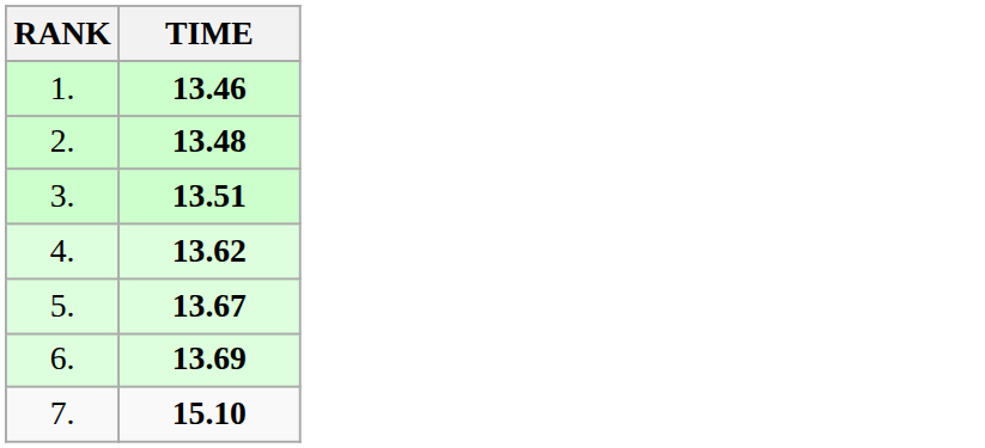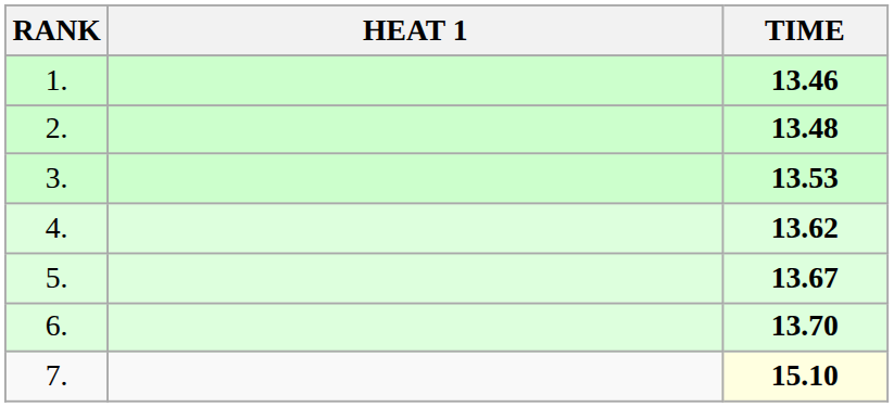 <table class="wikitable" style="border-collapse: collapse; font-size: 90%;">
 <tr>
 <th>RANK</th>
+<th style="width: 20em">HEAT 1</th>
 <th style="width: 5em">TIME</th>
 </tr>
 <tr style="background:#ccffcc;">
 <td align="center">1.</td>
+<td></td>
 <td align="center"><strong>13.46</strong></td>
 </tr>
 <tr style="background:#ccffcc;">
 <td align="center">2.</td>
+<td></td>
 <td align="center"><strong>13.48</strong></td>
 </tr>
 <tr style="background:#ccffcc;">
 <td align="center">3.</td>
-<td align="center"><strong>13.51</strong></td>
+<td></td>
+<td align="center"><strong>13.53</strong></td>
 </tr>
 <tr style="background:#ddffdd;">
 <td align="center">4.</td>
+<td></td>
 <td align="center"><strong>13.62</strong></td>
 </tr>
 <tr style="background:#ddffdd;">
 <td align="center">5.</td>
+<td></td>
 <td align="center"><strong>13.67</strong></td>
 </tr>
 <tr style="background:#ddffdd;">
 <td align="center">6.</td>
-<td align="center"><strong>13.69</strong></td>
+<td></td>
+<td align="center"><strong>13.70</strong></td>
 </tr>
 <tr>
 <td align="center">7.</td>
-<td align="center"><strong>15.10</strong></td>
+<td></td>
+<td align="center" style="background: lightyellow;"><strong>15.10</strong></td>
 </tr>
 </table>
